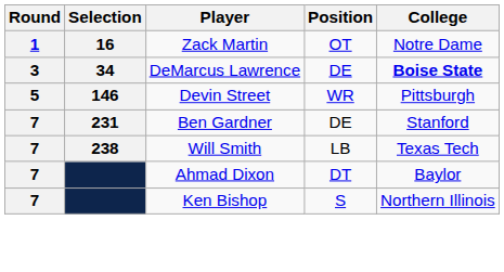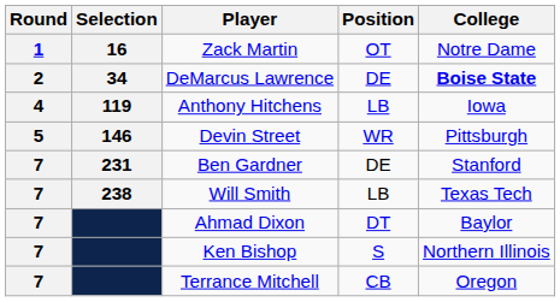 <table class="wikitable" style="text-align: center;">
 <tr>
 <th>Round</th>
 <th>Selection</th>
 <th>Player</th>
 <th>Position</th>
 <th>College</th>
 </tr>
 <tr>
 <th><a href='#'>1</a></th>
 <th>16</th>
 <td><a href='#'>Zack Martin</a></td>
 <td><a href='#'>OT</a></td>
 <td><a href='#'>Notre Dame</a></td>
 </tr>
 <tr pro bowl and all pro>
-<th>3</th>
+<th>2</th>
 <th>34</th>
 <td><a href='#'>DeMarcus Lawrence</a></td>
 <td><a href='#'>DE</a></td>
 <td><strong><a href='#'>Boise State</a></strong></td>
+</tr>
+<tr pro bowl>
+<th>4</th>
+<th>119</th>
+<td><a href='#'>Anthony Hitchens</a></td>
+<td><a href='#'>LB</a></td>
+<td><a href='#'>Iowa</a></td>
 </tr>
 <tr>
 <th>5</th>
 <th>146</th>
 <td><a href='#'>Devin Street</a></td>
 <td><a href='#'>WR</a></td>
 <td><a href='#'>Pittsburgh</a></td>
 </tr>
 <tr>
 <th>7</th>
 <th>231</th>
 <td><a href='#'>Ben Gardner</a></td>
 <td>DE</td>
 <td><a href='#'>Stanford</a></td>
 </tr>
 <tr>
 <th>7</th>
 <th>238</th>
 <td><a href='#'>Will Smith</a></td>
 <td>LB</td>
 <td><a href='#'>Texas Tech</a></td>
 </tr>
 <tr>
 <th>7</th>
 <th style="background:#0D254C;"></th>
 <td><a href='#'>Ahmad Dixon</a></td>
 <td><a href='#'>DT</a></td>
 <td><a href='#'>Baylor</a></td>
 </tr>
 <tr>
 <th>7</th>
 <th style="background:#0D254C;"></th>
 <td><a href='#'>Ken Bishop</a></td>
 <td><a href='#'>S</a></td>
 <td><a href='#'>Northern Illinois</a></td>
 </tr>
+<tr>
+<th>7</th>
+<th style="background:#0D254C;"></th>
+<td><a href='#'>Terrance Mitchell</a></td>
+<td><a href='#'>CB</a></td>
+<td><a href='#'>Oregon</a></td>
+</tr>
 </table>
